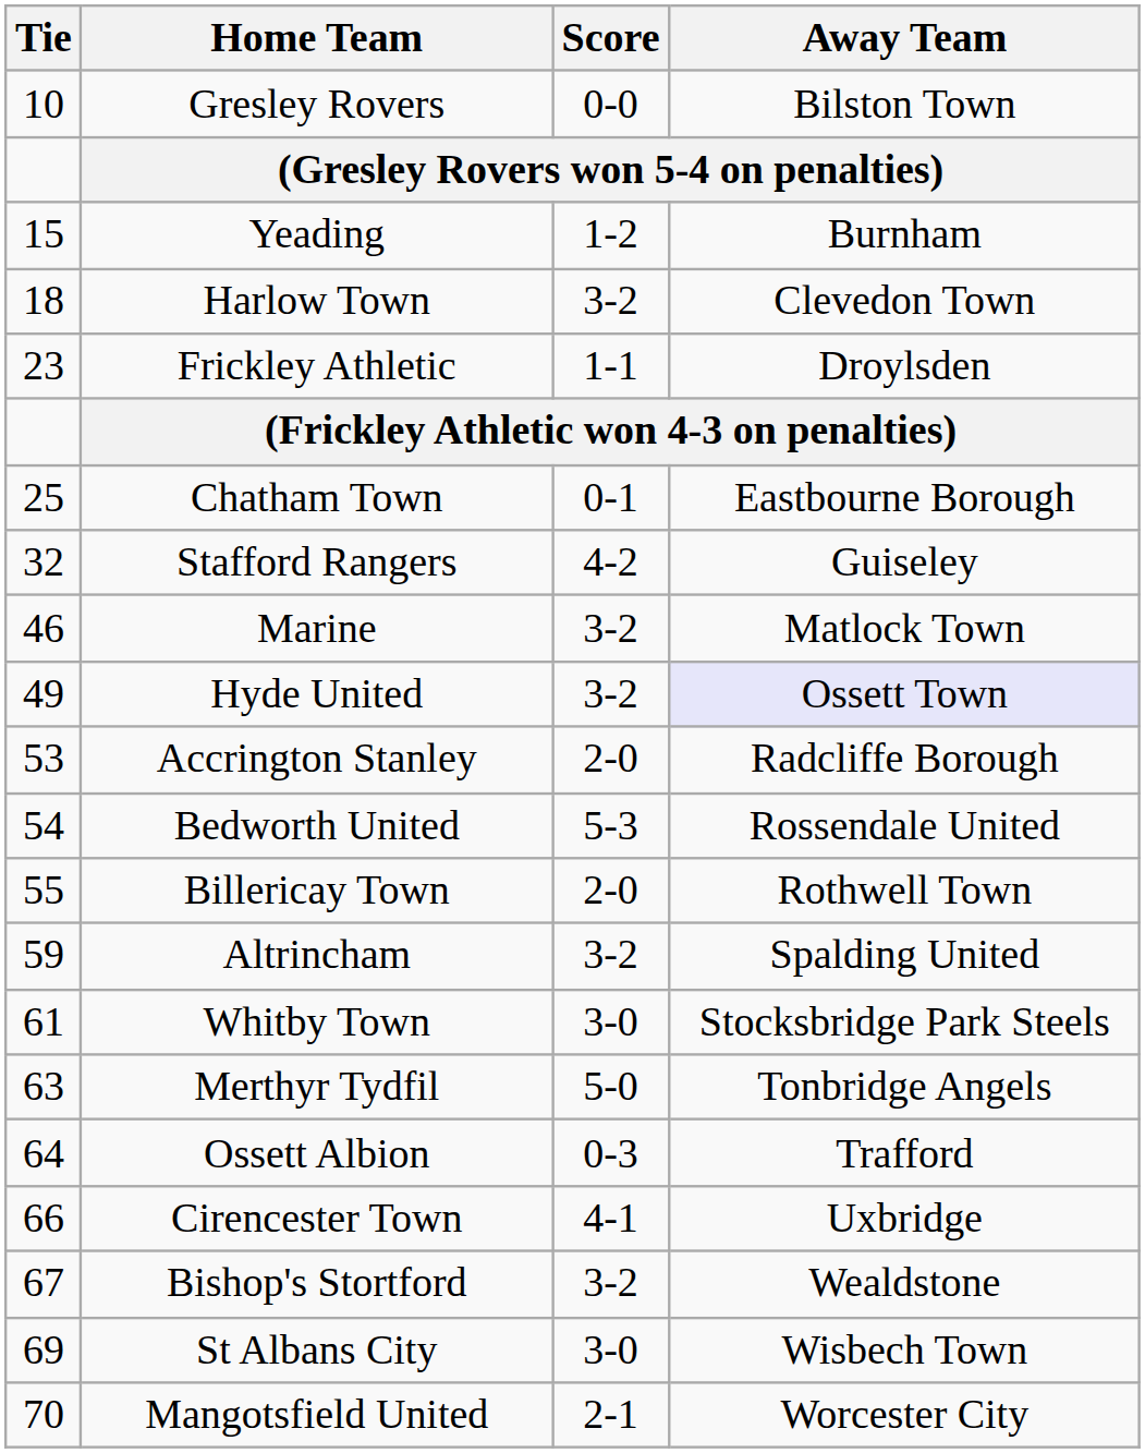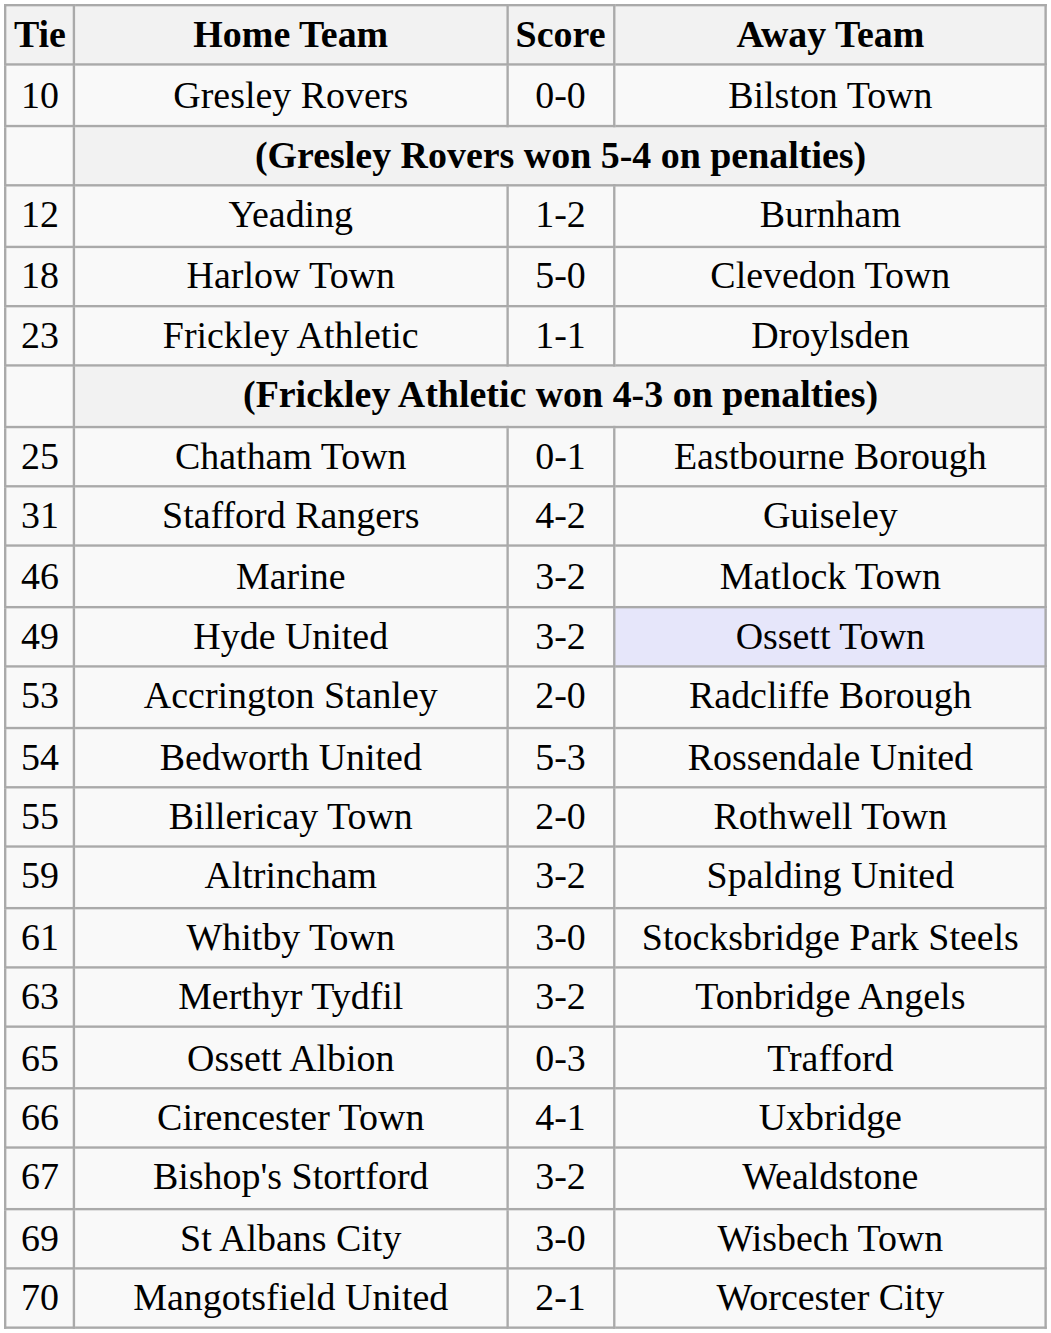 <table class="wikitable" style="text-align:center;">
 <tr>
 <th width=20>Tie</th>
 <th width=175>Home Team</th>
 <th width=20>Score</th>
 <th width=175>Away Team</th>
 </tr>
 <tr>
 <td>10</td>
 <td>Gresley Rovers</td>
 <td>0-0</td>
 <td>Bilston Town</td>
 </tr>
 <tr>
 <td></td>
 <th colspan="5">(Gresley Rovers won 5-4 on penalties)</th>
 </tr>
 <tr>
-<td>15</td>
+<td>12</td>
 <td>Yeading</td>
 <td>1-2</td>
 <td>Burnham</td>
 </tr>
 <tr>
 <td>18</td>
 <td>Harlow Town</td>
-<td>3-2</td>
+<td>5-0</td>
 <td>Clevedon Town</td>
 </tr>
 <tr>
 <td>23</td>
 <td>Frickley Athletic</td>
 <td>1-1</td>
 <td>Droylsden</td>
 </tr>
 <tr>
 <td></td>
 <th colspan="5">(Frickley Athletic won 4-3 on penalties)</th>
 </tr>
 <tr>
 <td>25</td>
 <td>Chatham Town</td>
 <td>0-1</td>
 <td>Eastbourne Borough</td>
 </tr>
 <tr>
-<td>32</td>
+<td>31</td>
 <td>Stafford Rangers</td>
 <td>4-2</td>
 <td>Guiseley</td>
 </tr>
 <tr>
 <td>46</td>
 <td>Marine</td>
 <td>3-2</td>
 <td>Matlock Town</td>
 </tr>
 <tr>
 <td>49</td>
 <td>Hyde United</td>
 <td>3-2</td>
 <td style="background: lavender;">Ossett Town</td>
 </tr>
 <tr>
 <td>53</td>
 <td>Accrington Stanley</td>
 <td>2-0</td>
 <td>Radcliffe Borough</td>
 </tr>
 <tr>
 <td>54</td>
 <td>Bedworth United</td>
 <td>5-3</td>
 <td>Rossendale United</td>
 </tr>
 <tr>
 <td>55</td>
 <td>Billericay Town</td>
 <td>2-0</td>
 <td>Rothwell Town</td>
 </tr>
 <tr>
 <td>59</td>
 <td>Altrincham</td>
 <td>3-2</td>
 <td>Spalding United</td>
 </tr>
 <tr>
 <td>61</td>
 <td>Whitby Town</td>
 <td>3-0</td>
 <td>Stocksbridge Park Steels</td>
 </tr>
 <tr>
 <td>63</td>
 <td>Merthyr Tydfil</td>
-<td>5-0</td>
+<td>3-2</td>
 <td>Tonbridge Angels</td>
 </tr>
 <tr>
-<td>64</td>
+<td>65</td>
 <td>Ossett Albion</td>
 <td>0-3</td>
 <td>Trafford</td>
 </tr>
 <tr>
 <td>66</td>
 <td>Cirencester Town</td>
 <td>4-1</td>
 <td>Uxbridge</td>
 </tr>
 <tr>
 <td>67</td>
 <td>Bishop's Stortford</td>
 <td>3-2</td>
 <td>Wealdstone</td>
 </tr>
 <tr>
 <td>69</td>
 <td>St Albans City</td>
 <td>3-0</td>
 <td>Wisbech Town</td>
 </tr>
 <tr>
 <td>70</td>
 <td>Mangotsfield United</td>
 <td>2-1</td>
 <td>Worcester City</td>
 </tr>
 </table>
